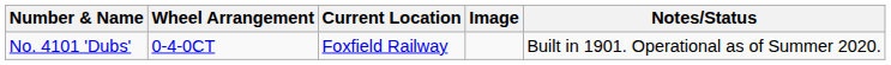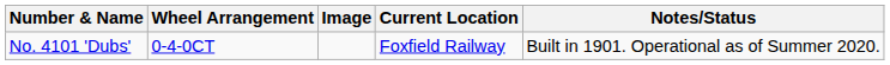 <table class="wikitable sortable">
 <tr>
 <th>Number & Name</th>
 <th>Wheel Arrangement</th>
+<th class="unsortable">Image</th>
 <th>Current Location</th>
-<th class="unsortable">Image</th>
 <th>Notes/Status</th>
 </tr>
 <tr>
 <td><a href='#'>No. 4101 'Dubs'</a></td>
 <td><a href='#'>0-4-0</a><a href='#'>CT</a></td>
+<td></td>
 <td><a href='#'>Foxfield Railway</a></td>
-<td></td>
 <td>Built in 1901. Operational as of Summer 2020.</td>
 </tr>
 </table>
